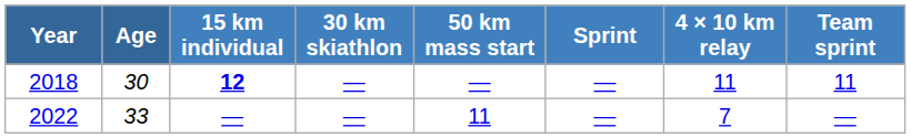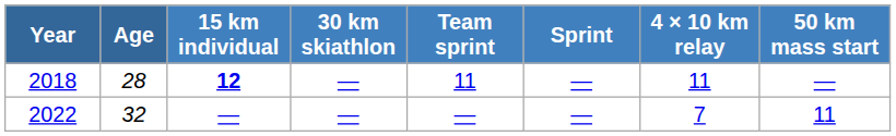 <table class="wikitable" style="font-size:95%; text-align:center; border:grey solid 1px; border-collapse:collapse; background:#ffffff;">
 <tr>
 <th style="background-color:#369; color:white; width:60px;"> Year </th>
 <th style="background-color:#369; color:white; width:40px;"> Age </th>
 <th style="background-color:#4180be; color:white; width:75px;"> 15 km <br> individual </th>
 <th style="background-color:#4180be; color:white; width:75px;"> 30 km <br> skiathlon </th>
-<th style="background-color:#4180be; color:white; width:75px;"> 50 km <br> mass start </th>
+<th style="background-color:#4180be; color:white; width:75px;"> Team <br> sprint </th>
 <th style="background-color:#4180be; color:white; width:75px;"> Sprint </th>
 <th style="background-color:#4180be; color:white; width:75px;"> 4 × 10 km <br> relay </th>
-<th style="background-color:#4180be; color:white; width:75px;"> Team <br> sprint </th>
+<th style="background-color:#4180be; color:white; width:75px;"> 50 km <br> mass start </th>
 </tr>
 <tr>
 <td><a href='#'>2018</a></td>
-<td><em>30</em></td>
+<td><em>28</em></td>
 <td><strong><a href='#'>12</a></strong></td>
+<td><a href='#'>—</a></td>
+<td><a href='#'>11</a></td>
+<td><a href='#'>—</a></td>
+<td><a href='#'>11</a></td>
+<td><a href='#'>—</a></td>
+</tr>
+<tr>
+<td><a href='#'>2022</a></td>
+<td><em>32</em></td>
 <td><a href='#'>—</a></td>
 <td><a href='#'>—</a></td>
 <td><a href='#'>—</a></td>
-<td><a href='#'>11</a></td>
+<td><a href='#'>—</a></td>
+<td><a href='#'>7</a></td>
 <td><a href='#'>11</a></td>
 </tr>
-<tr>
-<td><a href='#'>2022</a></td>
-<td><em>33</em></td>
-<td><a href='#'>—</a></td>
-<td><a href='#'>—</a></td>
-<td><a href='#'>11</a></td>
-<td><a href='#'>—</a></td>
-<td><a href='#'>7</a></td>
-<td><a href='#'>—</a></td>
-</tr>
 </table>
